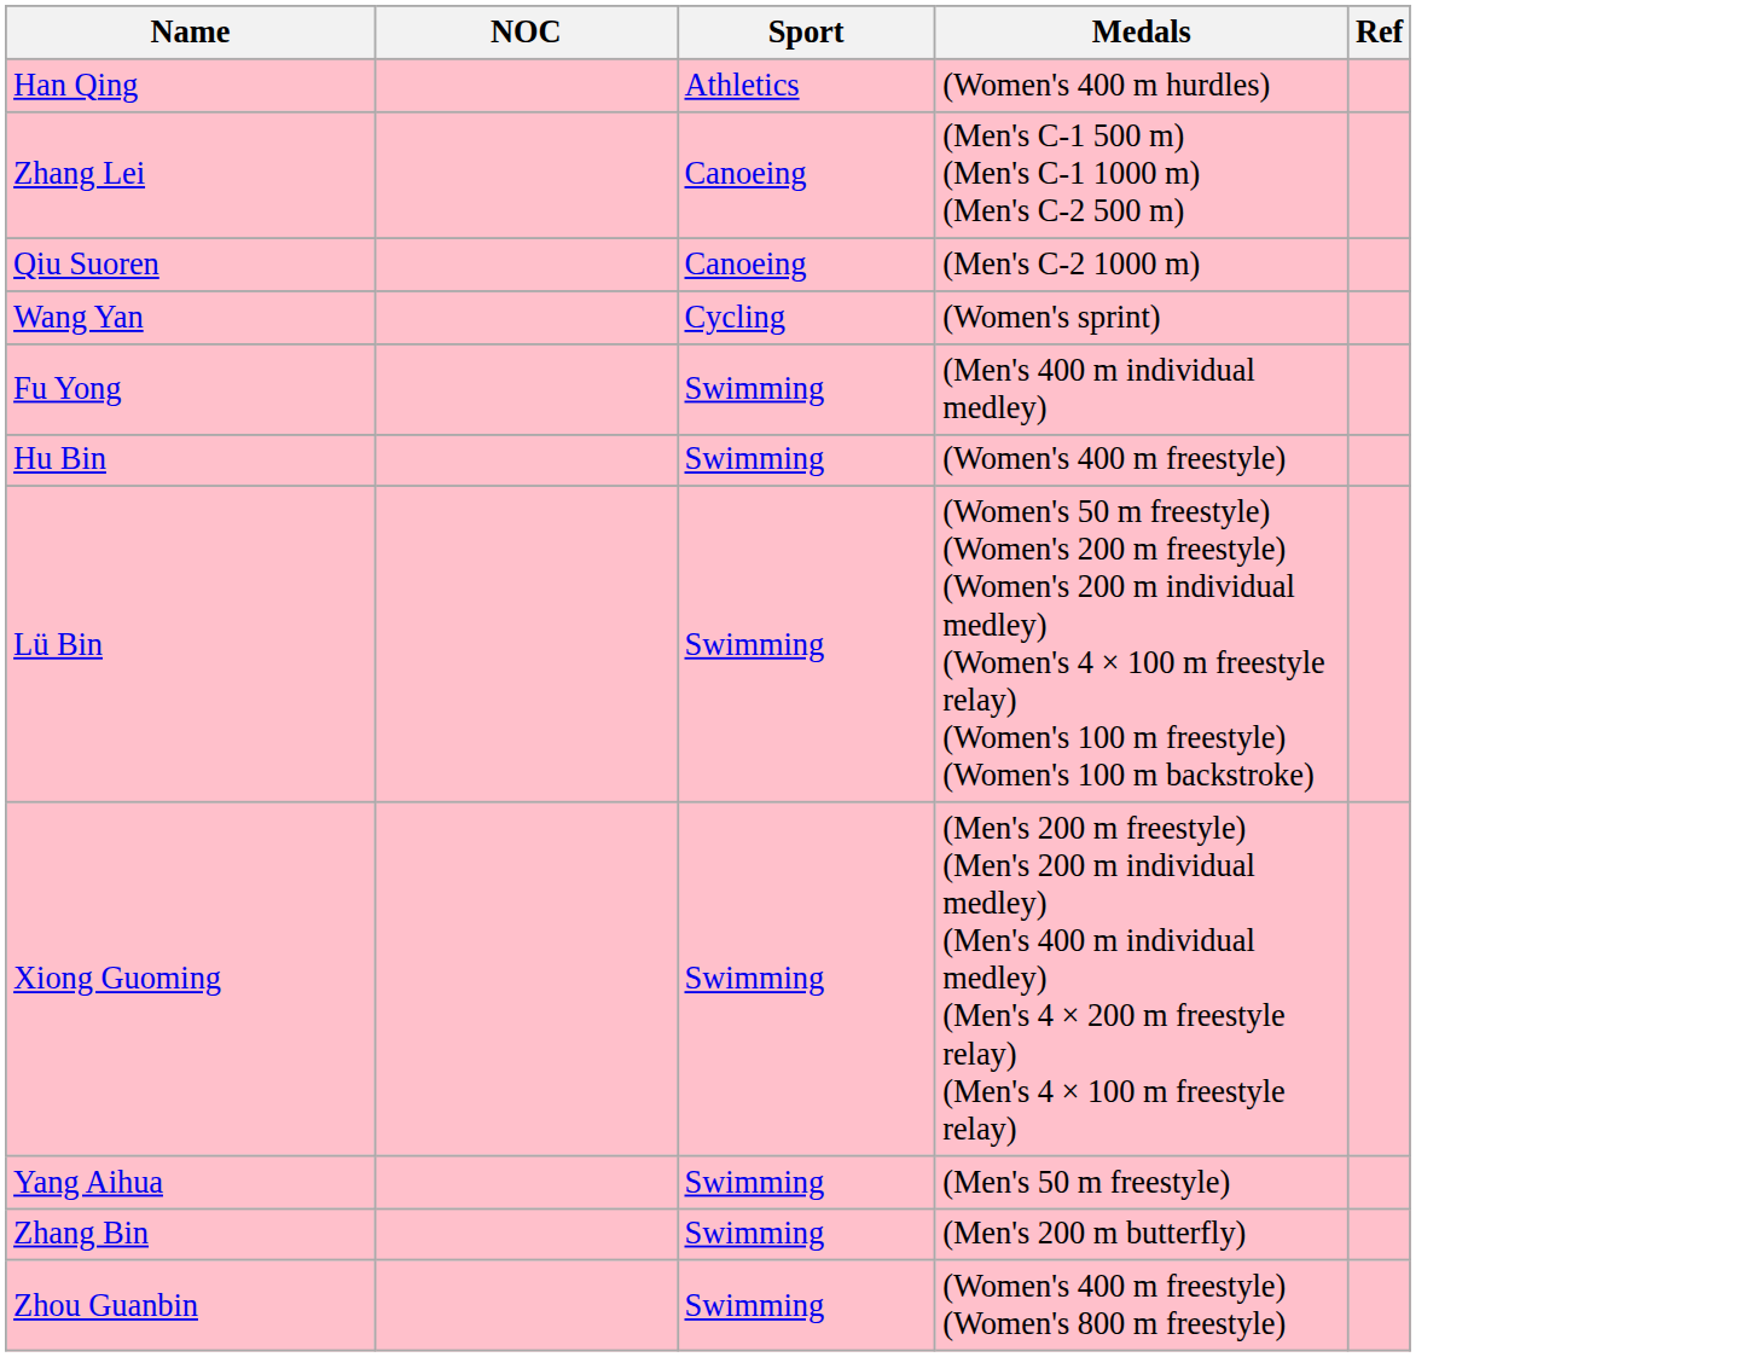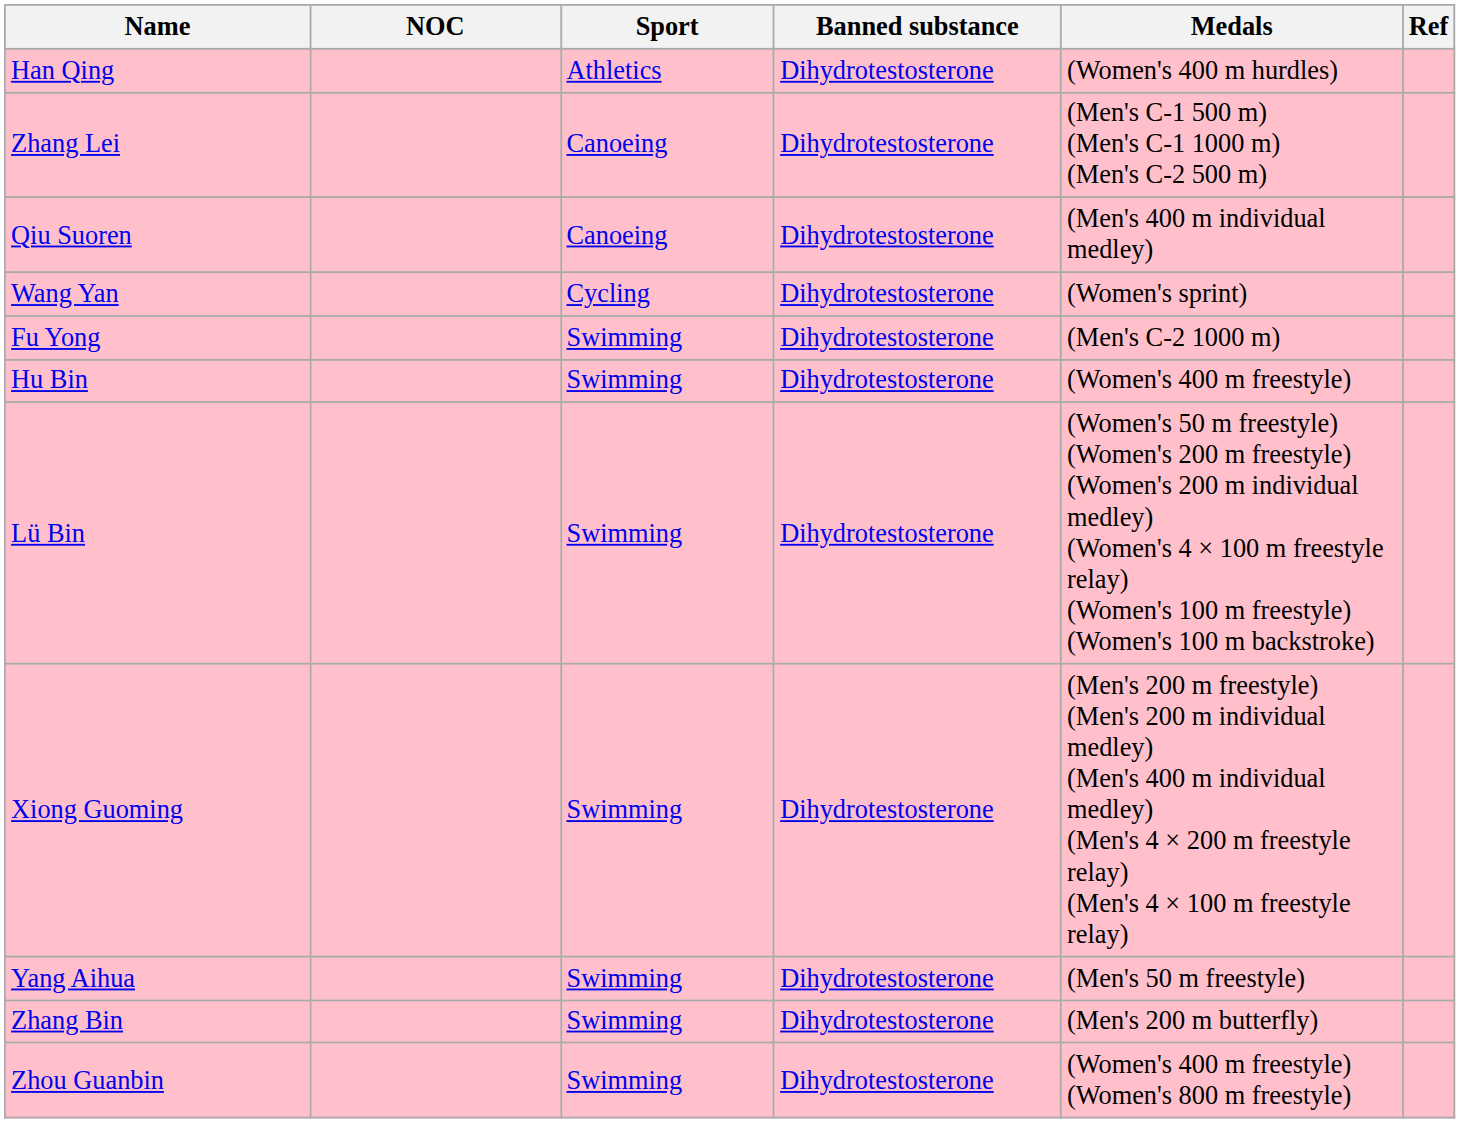 <table class="wikitable sortable" style="font-size:90%;">
 <tr>
 <th width="160">Name</th>
 <th width="130">NOC</th>
 <th width="110">Sport</th>
+<th width="150">Banned substance</th>
 <th width="180">Medals</th>
 <th width="20">Ref</th>
 </tr>
 <tr bgcolor=pink>
 <td><a href='#'>Han Qing</a></td>
 <td></td>
 <td><a href='#'>Athletics</a></td>
+<td><a href='#'>Dihydrotestosterone</a></td>
 <td> (Women's 400 m hurdles)</td>
 <td></td>
 </tr>
 <tr bgcolor=pink>
 <td><a href='#'>Zhang Lei</a></td>
 <td></td>
 <td><a href='#'>Canoeing</a></td>
+<td><a href='#'>Dihydrotestosterone</a></td>
 <td> (Men's C-1 500 m)<br> (Men's C-1 1000 m)<br> (Men's C-2 500 m)</td>
 <td></td>
 </tr>
 <tr bgcolor=pink>
 <td><a href='#'>Qiu Suoren</a></td>
 <td></td>
 <td><a href='#'>Canoeing</a></td>
-<td> (Men's C-2 1000 m)</td>
+<td><a href='#'>Dihydrotestosterone</a></td>
+<td> (Men's 400 m individual medley)</td>
 <td></td>
 </tr>
 <tr bgcolor=pink>
 <td><a href='#'>Wang Yan</a></td>
 <td></td>
 <td><a href='#'>Cycling</a></td>
+<td><a href='#'>Dihydrotestosterone</a></td>
 <td> (Women's sprint)</td>
 <td></td>
 </tr>
 <tr bgcolor=pink>
 <td><a href='#'>Fu Yong</a></td>
 <td></td>
 <td><a href='#'>Swimming</a></td>
-<td> (Men's 400 m individual medley)</td>
+<td><a href='#'>Dihydrotestosterone</a></td>
+<td> (Men's C-2 1000 m)</td>
 <td></td>
 </tr>
 <tr bgcolor=pink>
 <td><a href='#'>Hu Bin</a></td>
 <td></td>
 <td><a href='#'>Swimming</a></td>
+<td><a href='#'>Dihydrotestosterone</a></td>
 <td> (Women's 400 m freestyle)</td>
 <td></td>
 </tr>
 <tr bgcolor=pink>
 <td><a href='#'>Lü Bin</a></td>
 <td></td>
 <td><a href='#'>Swimming</a></td>
+<td><a href='#'>Dihydrotestosterone</a></td>
 <td> (Women's 50 m freestyle)<br> (Women's 200 m freestyle)<br> (Women's 200 m individual medley)<br> (Women's 4 × 100 m freestyle relay)<br> (Women's 100 m freestyle)<br> (Women's 100 m backstroke)</td>
 <td></td>
 </tr>
 <tr bgcolor=pink>
 <td><a href='#'>Xiong Guoming</a></td>
 <td></td>
 <td><a href='#'>Swimming</a></td>
+<td><a href='#'>Dihydrotestosterone</a></td>
 <td> (Men's 200 m freestyle)<br> (Men's 200 m individual medley)<br> (Men's 400 m individual medley)<br> (Men's 4 × 200 m freestyle relay)<br> (Men's 4 × 100 m freestyle relay)</td>
 <td></td>
 </tr>
 <tr bgcolor=pink>
 <td><a href='#'>Yang Aihua</a></td>
 <td></td>
 <td><a href='#'>Swimming</a></td>
+<td><a href='#'>Dihydrotestosterone</a></td>
 <td> (Men's 50 m freestyle)</td>
 <td></td>
 </tr>
 <tr bgcolor=pink>
 <td><a href='#'>Zhang Bin</a></td>
 <td></td>
 <td><a href='#'>Swimming</a></td>
+<td><a href='#'>Dihydrotestosterone</a></td>
 <td> (Men's 200 m butterfly)</td>
 <td></td>
 </tr>
 <tr bgcolor=pink>
 <td><a href='#'>Zhou Guanbin</a></td>
 <td></td>
 <td><a href='#'>Swimming</a></td>
+<td><a href='#'>Dihydrotestosterone</a></td>
 <td> (Women's 400 m freestyle)<br> (Women's 800 m freestyle)</td>
 <td></td>
 </tr>
 </table>
